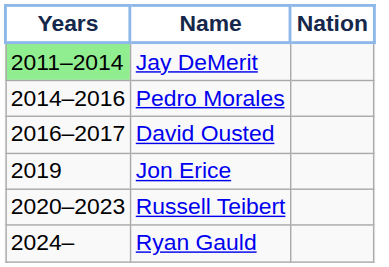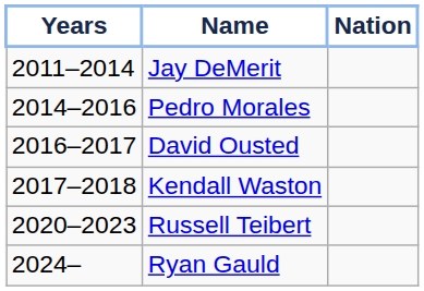 <table class="wikitable">
 <tr>
 <th style="background:#FFFFFF; color:#15284B; border:2px solid #8DB8E9;" scope="col">Years</th>
 <th style="background:#FFFFFF; color:#15284B; border:2px solid #8DB8E9;" scope="col">Name</th>
 <th style="background:#FFFFFF; color:#15284B; border:2px solid #8DB8E9;" scope="col">Nation</th>
 </tr>
 <tr>
-<td style="background: lightgreen;">2011–2014</td>
+<td>2011–2014</td>
 <td><a href='#'>Jay DeMerit</a></td>
 <td></td>
 </tr>
 <tr>
 <td>2014–2016</td>
 <td><a href='#'>Pedro Morales</a></td>
 <td></td>
 </tr>
 <tr>
 <td>2016–2017</td>
 <td><a href='#'>David Ousted</a></td>
 <td></td>
 </tr>
 <tr>
-<td>2019</td>
-<td><a href='#'>Jon Erice</a></td>
+<td>2017–2018</td>
+<td><a href='#'>Kendall Waston</a></td>
 <td></td>
 </tr>
 <tr>
 <td>2020–2023</td>
 <td><a href='#'>Russell Teibert</a></td>
 <td></td>
 </tr>
 <tr>
 <td>2024–</td>
 <td><a href='#'>Ryan Gauld</a></td>
 <td></td>
 </tr>
 </table>
